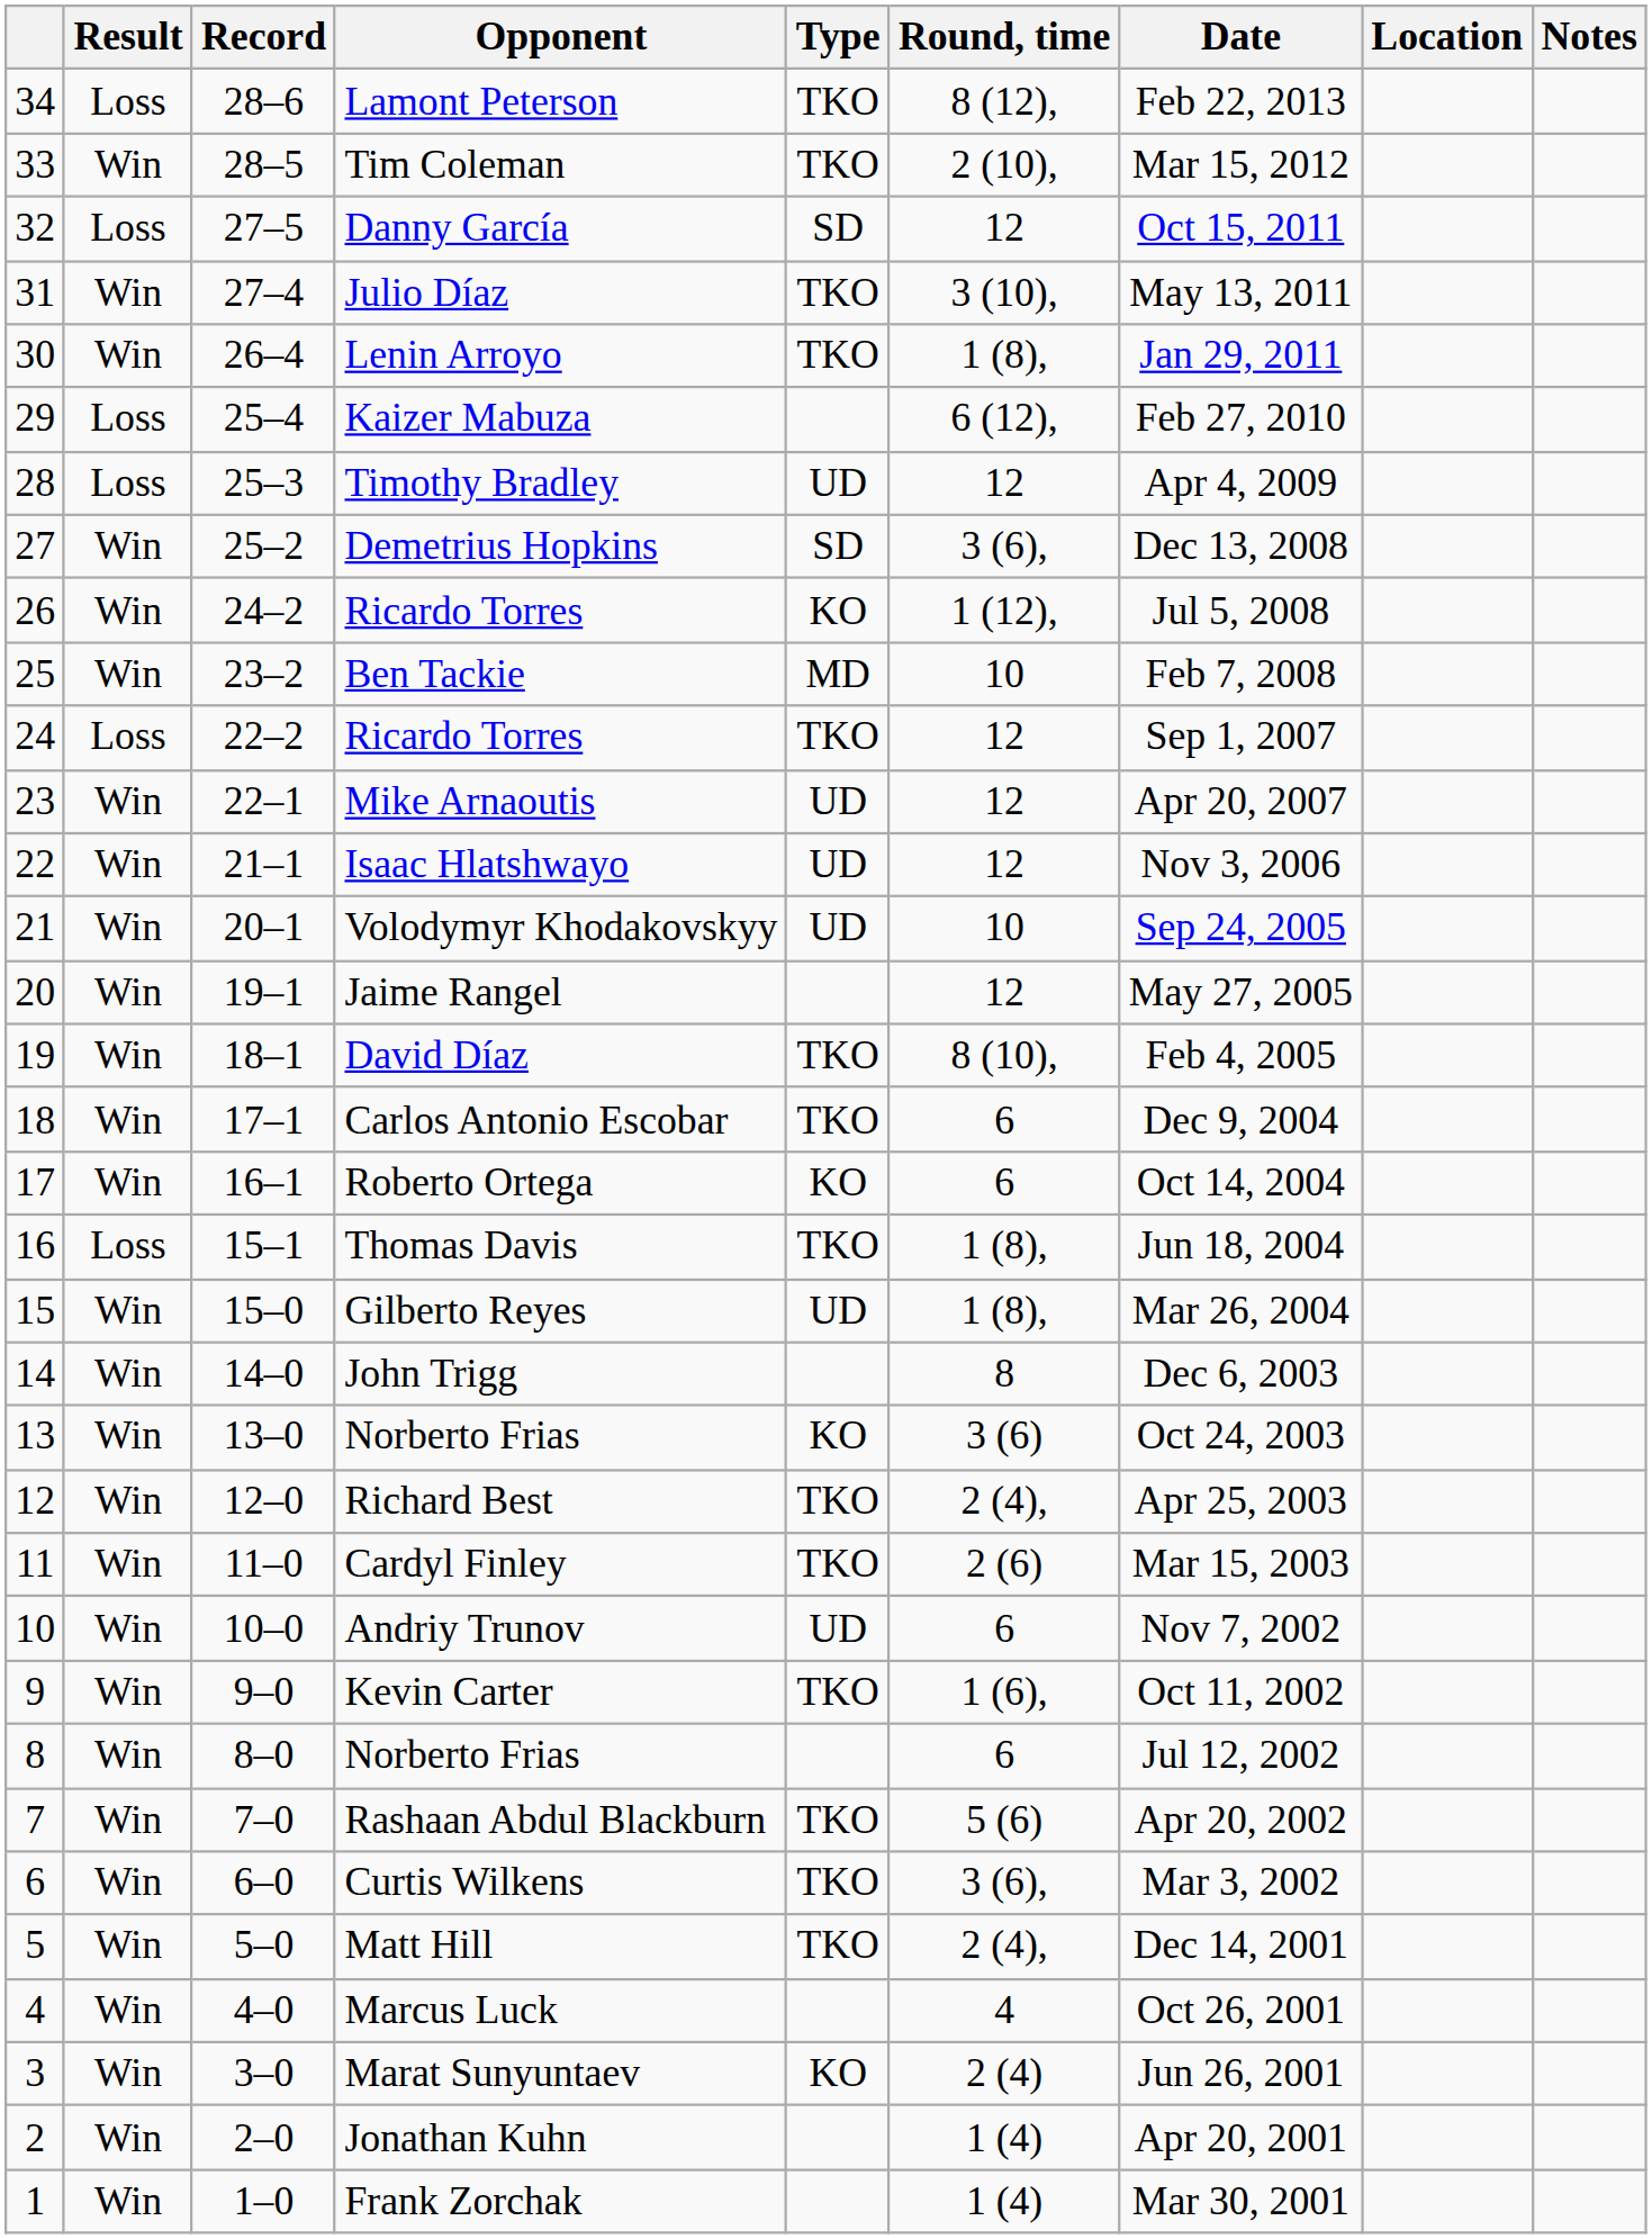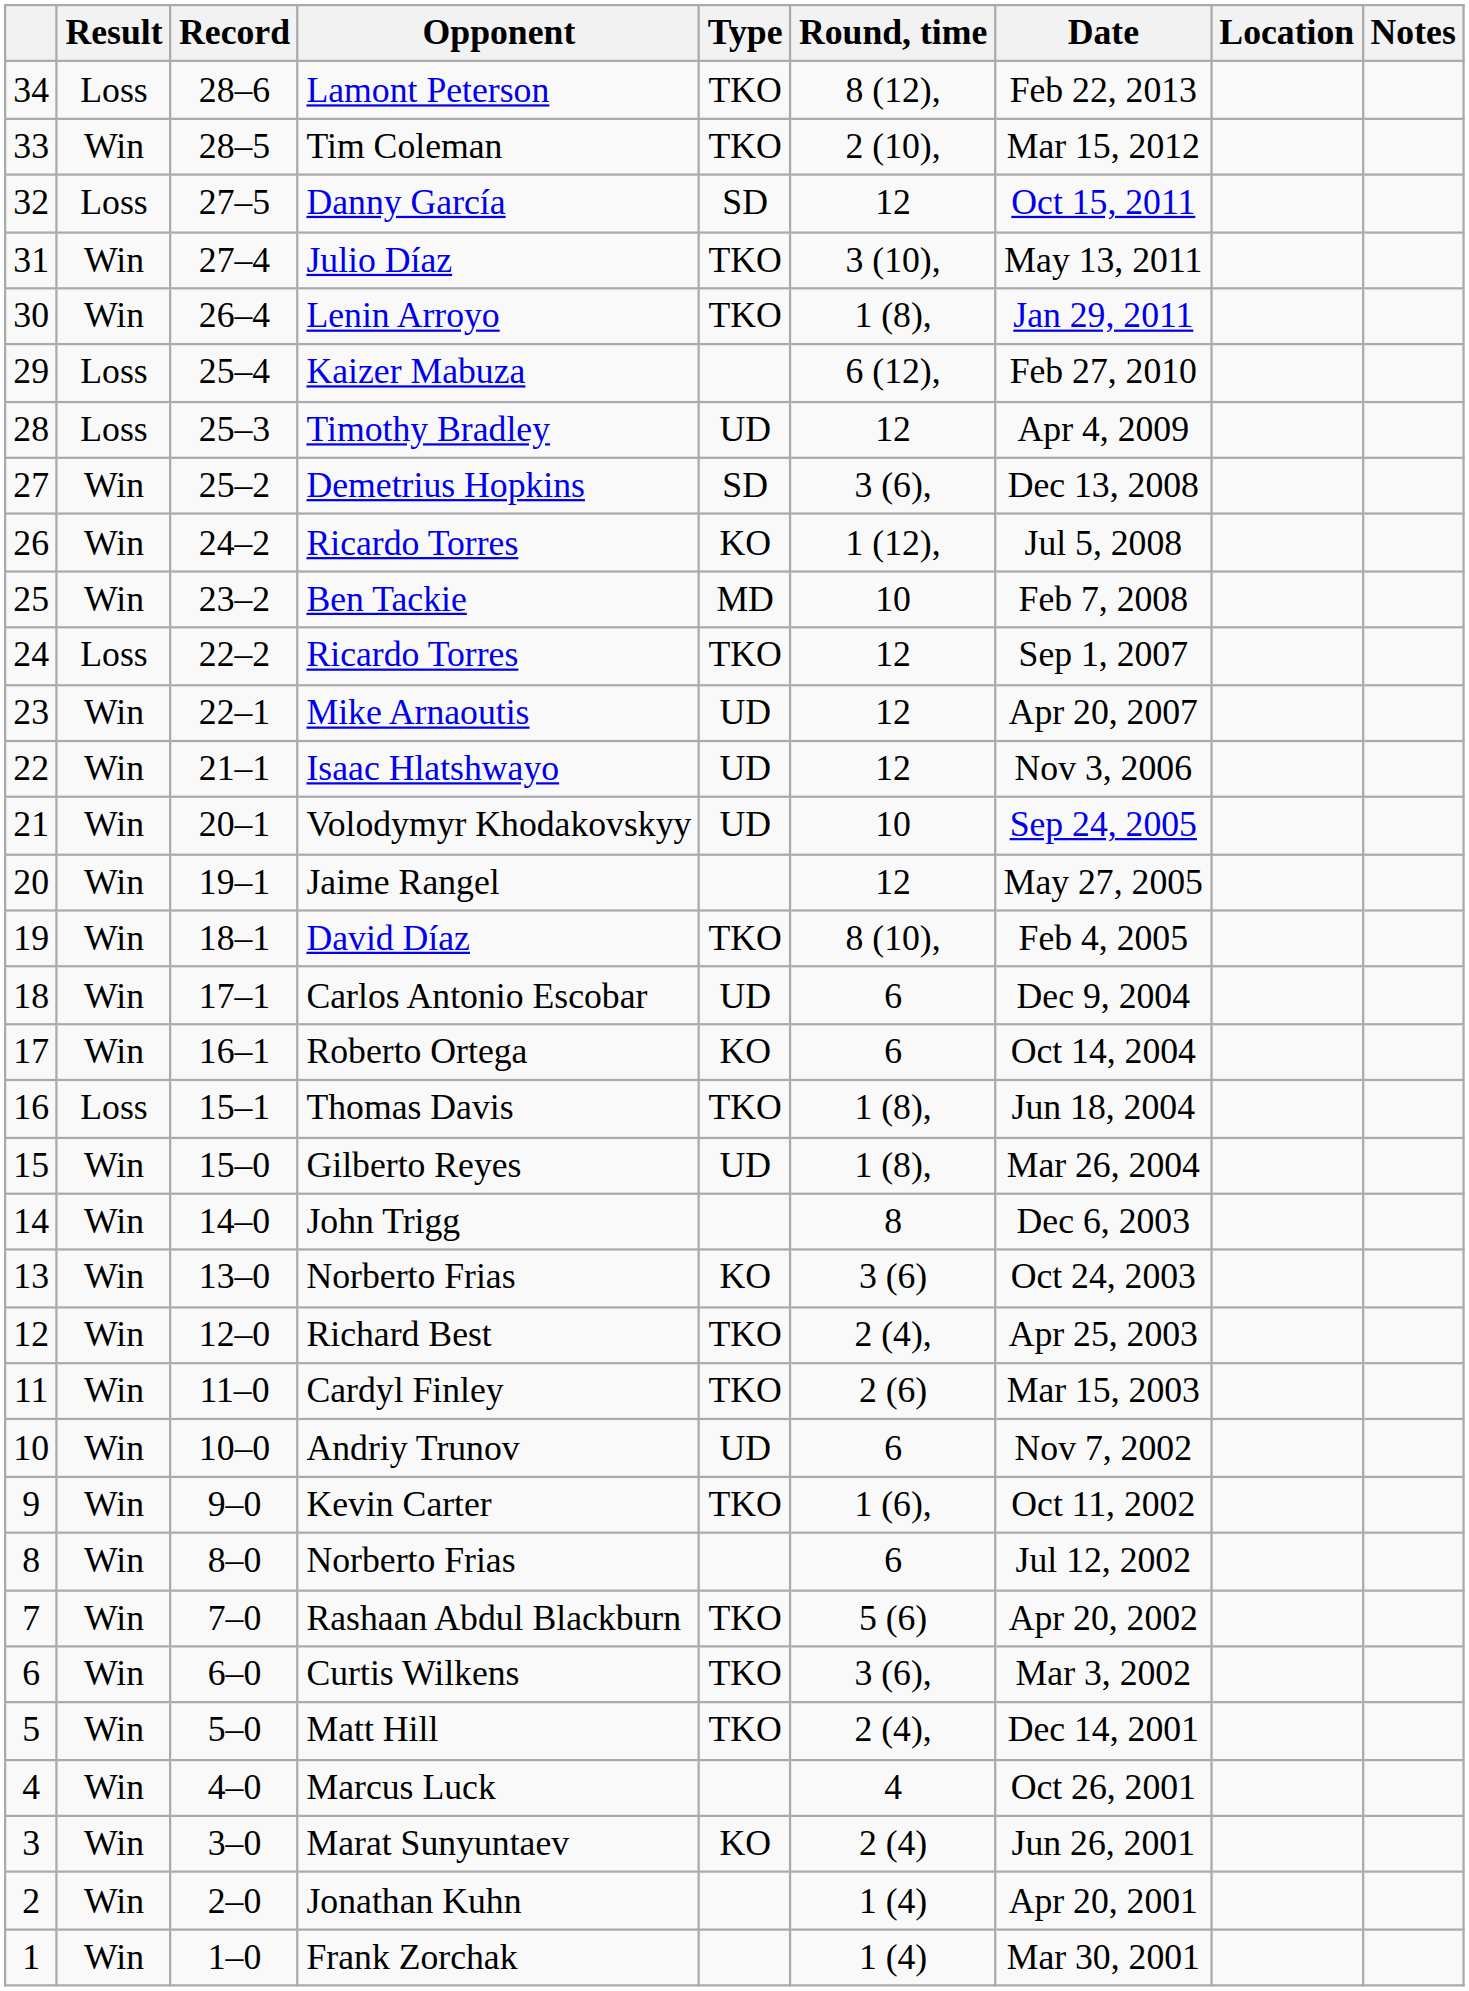 <table class="wikitable" style="text-align:center">
 <tr>
 <th></th>
 <th>Result</th>
 <th>Record</th>
 <th>Opponent</th>
 <th>Type</th>
 <th>Round, time</th>
 <th>Date</th>
 <th>Location</th>
 <th>Notes</th>
 </tr>
 <tr>
 <td>34</td>
 <td>Loss</td>
 <td>28–6</td>
 <td style="text-align:left;"><a href='#'>Lamont Peterson</a></td>
 <td>TKO</td>
 <td>8 (12), </td>
 <td>Feb 22, 2013</td>
 <td style="text-align:left;"></td>
 <td style="text-align:left;"></td>
 </tr>
 <tr>
 <td>33</td>
 <td>Win</td>
 <td>28–5</td>
 <td style="text-align:left;">Tim Coleman</td>
 <td>TKO</td>
 <td>2 (10), </td>
 <td>Mar 15, 2012</td>
 <td style="text-align:left;"></td>
 <td></td>
 </tr>
 <tr>
 <td>32</td>
 <td>Loss</td>
 <td>27–5</td>
 <td style="text-align:left;"><a href='#'>Danny García</a></td>
 <td>SD</td>
 <td>12</td>
 <td><a href='#'>Oct 15, 2011</a></td>
 <td style="text-align:left;"></td>
 <td style="text-align:left;"></td>
 </tr>
 <tr>
 <td>31</td>
 <td>Win</td>
 <td>27–4</td>
 <td style="text-align:left;"><a href='#'>Julio Díaz</a></td>
 <td>TKO</td>
 <td>3 (10), </td>
 <td>May 13, 2011</td>
 <td style="text-align:left;"></td>
 <td></td>
 </tr>
 <tr>
 <td>30</td>
 <td>Win</td>
 <td>26–4</td>
 <td style="text-align:left;"><a href='#'>Lenin Arroyo</a></td>
 <td>TKO</td>
 <td>1 (8), </td>
 <td><a href='#'>Jan 29, 2011</a></td>
 <td style="text-align:left;"></td>
 <td></td>
 </tr>
 <tr>
 <td>29</td>
 <td>Loss</td>
 <td>25–4</td>
 <td style="text-align:left;"><a href='#'>Kaizer Mabuza</a></td>
 <td></td>
 <td>6 (12), </td>
 <td>Feb 27, 2010</td>
 <td style="text-align:left;"></td>
 <td></td>
 </tr>
 <tr>
 <td>28</td>
 <td>Loss</td>
 <td>25–3</td>
 <td style="text-align:left;"><a href='#'>Timothy Bradley</a></td>
 <td>UD</td>
 <td>12</td>
 <td>Apr 4, 2009</td>
 <td style="text-align:left;"></td>
 <td style="text-align:left;"></td>
 </tr>
 <tr>
 <td>27</td>
 <td>Win</td>
 <td>25–2</td>
 <td style="text-align:left;"><a href='#'>Demetrius Hopkins</a></td>
 <td>SD</td>
 <td>3 (6), </td>
 <td>Dec 13, 2008</td>
 <td style="text-align:left;"></td>
 <td style="text-align:left;"></td>
 </tr>
 <tr>
 <td>26</td>
 <td>Win</td>
 <td>24–2</td>
 <td style="text-align:left;"><a href='#'>Ricardo Torres</a></td>
 <td>KO</td>
 <td>1 (12), </td>
 <td>Jul 5, 2008</td>
 <td style="text-align:left;"></td>
 <td style="text-align:left;"></td>
 </tr>
 <tr>
 <td>25</td>
 <td>Win</td>
 <td>23–2</td>
 <td style="text-align:left;"><a href='#'>Ben Tackie</a></td>
 <td>MD</td>
 <td>10</td>
 <td>Feb 7, 2008</td>
 <td style="text-align:left;"></td>
 <td></td>
 </tr>
 <tr>
 <td>24</td>
 <td>Loss</td>
 <td>22–2</td>
 <td style="text-align:left;"><a href='#'>Ricardo Torres</a></td>
 <td>TKO</td>
 <td>12</td>
 <td>Sep 1, 2007</td>
 <td style="text-align:left;"></td>
 <td style="text-align:left;"></td>
 </tr>
 <tr>
 <td>23</td>
 <td>Win</td>
 <td>22–1</td>
 <td style="text-align:left;"><a href='#'>Mike Arnaoutis</a></td>
 <td>UD</td>
 <td>12</td>
 <td>Apr 20, 2007</td>
 <td style="text-align:left;"></td>
 <td></td>
 </tr>
 <tr>
 <td>22</td>
 <td>Win</td>
 <td>21–1</td>
 <td style="text-align:left;"><a href='#'>Isaac Hlatshwayo</a></td>
 <td>UD</td>
 <td>12</td>
 <td>Nov 3, 2006</td>
 <td style="text-align:left;"></td>
 <td style="text-align:left;"></td>
 </tr>
 <tr>
 <td>21</td>
 <td>Win</td>
 <td>20–1</td>
 <td style="text-align:left;">Volodymyr Khodakovskyy</td>
 <td>UD</td>
 <td>10</td>
 <td><a href='#'>Sep 24, 2005</a></td>
 <td style="text-align:left;"></td>
 <td></td>
 </tr>
 <tr>
 <td>20</td>
 <td>Win</td>
 <td>19–1</td>
 <td style="text-align:left;">Jaime Rangel</td>
 <td></td>
 <td>12</td>
 <td>May 27, 2005</td>
 <td style="text-align:left;"></td>
 <td style="text-align:left;"></td>
 </tr>
 <tr>
 <td>19</td>
 <td>Win</td>
 <td>18–1</td>
 <td style="text-align:left;"><a href='#'>David Díaz</a></td>
 <td>TKO</td>
 <td>8 (10), </td>
 <td>Feb 4, 2005</td>
 <td style="text-align:left;"></td>
 <td></td>
 </tr>
 <tr>
 <td>18</td>
 <td>Win</td>
 <td>17–1</td>
 <td style="text-align:left;">Carlos Antonio Escobar</td>
-<td>TKO</td>
+<td>UD</td>
 <td>6</td>
 <td>Dec 9, 2004</td>
 <td style="text-align:left;"></td>
 <td></td>
 </tr>
 <tr>
 <td>17</td>
 <td>Win</td>
 <td>16–1</td>
 <td style="text-align:left;">Roberto Ortega</td>
 <td>KO</td>
 <td>6</td>
 <td>Oct 14, 2004</td>
 <td style="text-align:left;"></td>
 <td></td>
 </tr>
 <tr>
 <td>16</td>
 <td>Loss</td>
 <td>15–1</td>
 <td style="text-align:left;">Thomas Davis</td>
 <td>TKO</td>
 <td>1 (8), </td>
 <td>Jun 18, 2004</td>
 <td style="text-align:left;"></td>
 <td></td>
 </tr>
 <tr>
 <td>15</td>
 <td>Win</td>
 <td>15–0</td>
 <td style="text-align:left;">Gilberto Reyes</td>
 <td>UD</td>
 <td>1 (8), </td>
 <td>Mar 26, 2004</td>
 <td style="text-align:left;"></td>
 <td></td>
 </tr>
 <tr>
 <td>14</td>
 <td>Win</td>
 <td>14–0</td>
 <td style="text-align:left;">John Trigg</td>
 <td></td>
 <td>8</td>
 <td>Dec 6, 2003</td>
 <td style="text-align:left;"></td>
 <td></td>
 </tr>
 <tr>
 <td>13</td>
 <td>Win</td>
 <td>13–0</td>
 <td style="text-align:left;">Norberto Frias</td>
 <td>KO</td>
 <td>3 (6)</td>
 <td>Oct 24, 2003</td>
 <td style="text-align:left;"></td>
 <td></td>
 </tr>
 <tr>
 <td>12</td>
 <td>Win</td>
 <td>12–0</td>
 <td style="text-align:left;">Richard Best</td>
 <td>TKO</td>
 <td>2 (4), </td>
 <td>Apr 25, 2003</td>
 <td style="text-align:left;"></td>
 <td></td>
 </tr>
 <tr>
 <td>11</td>
 <td>Win</td>
 <td>11–0</td>
 <td style="text-align:left;">Cardyl Finley</td>
 <td>TKO</td>
 <td>2 (6)</td>
 <td>Mar 15, 2003</td>
 <td style="text-align:left;"></td>
 <td></td>
 </tr>
 <tr>
 <td>10</td>
 <td>Win</td>
 <td>10–0</td>
 <td style="text-align:left;">Andriy Trunov</td>
 <td>UD</td>
 <td>6</td>
 <td>Nov 7, 2002</td>
 <td style="text-align:left;"></td>
 <td></td>
 </tr>
 <tr>
 <td>9</td>
 <td>Win</td>
 <td>9–0</td>
 <td style="text-align:left;">Kevin Carter</td>
 <td>TKO</td>
 <td>1 (6), </td>
 <td>Oct 11, 2002</td>
 <td style="text-align:left;"></td>
 <td></td>
 </tr>
 <tr>
 <td>8</td>
 <td>Win</td>
 <td>8–0</td>
 <td style="text-align:left;">Norberto Frias</td>
 <td></td>
 <td>6</td>
 <td>Jul 12, 2002</td>
 <td style="text-align:left;"></td>
 <td></td>
 </tr>
 <tr>
 <td>7</td>
 <td>Win</td>
 <td>7–0</td>
 <td style="text-align:left;">Rashaan Abdul Blackburn</td>
 <td>TKO</td>
 <td>5 (6)</td>
 <td>Apr 20, 2002</td>
 <td style="text-align:left;"></td>
 <td></td>
 </tr>
 <tr>
 <td>6</td>
 <td>Win</td>
 <td>6–0</td>
 <td style="text-align:left;">Curtis Wilkens</td>
 <td>TKO</td>
 <td>3 (6), </td>
 <td>Mar 3, 2002</td>
 <td style="text-align:left;"></td>
 <td></td>
 </tr>
 <tr>
 <td>5</td>
 <td>Win</td>
 <td>5–0</td>
 <td style="text-align:left;">Matt Hill</td>
 <td>TKO</td>
 <td>2 (4), </td>
 <td>Dec 14, 2001</td>
 <td style="text-align:left;"></td>
 <td></td>
 </tr>
 <tr>
 <td>4</td>
 <td>Win</td>
 <td>4–0</td>
 <td style="text-align:left;">Marcus Luck</td>
 <td></td>
 <td>4</td>
 <td>Oct 26, 2001</td>
 <td style="text-align:left;"></td>
 <td></td>
 </tr>
 <tr>
 <td>3</td>
 <td>Win</td>
 <td>3–0</td>
 <td style="text-align:left;">Marat Sunyuntaev</td>
 <td>KO</td>
 <td>2 (4)</td>
 <td>Jun 26, 2001</td>
 <td style="text-align:left;"></td>
 <td></td>
 </tr>
 <tr>
 <td>2</td>
 <td>Win</td>
 <td>2–0</td>
 <td style="text-align:left;">Jonathan Kuhn</td>
 <td></td>
 <td>1 (4)</td>
 <td>Apr 20, 2001</td>
 <td style="text-align:left;"></td>
 <td></td>
 </tr>
 <tr>
 <td>1</td>
 <td>Win</td>
 <td>1–0</td>
 <td style="text-align:left;">Frank Zorchak</td>
 <td></td>
 <td>1 (4)</td>
 <td>Mar 30, 2001</td>
 <td style="text-align:left;"></td>
 <td></td>
 </tr>
 </table>
